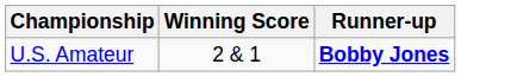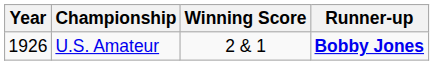 <table class="wikitable">
 <tr>
+<th>Year</th>
 <th>Championship</th>
 <th>Winning Score</th>
 <th>Runner-up</th>
 </tr>
 <tr>
+<td>1926</td>
 <td><a href='#'>U.S. Amateur</a></td>
 <td align=center>2 & 1</td>
 <td><strong> <a href='#'>Bobby Jones</a></strong></td>
 </tr>
 </table>
